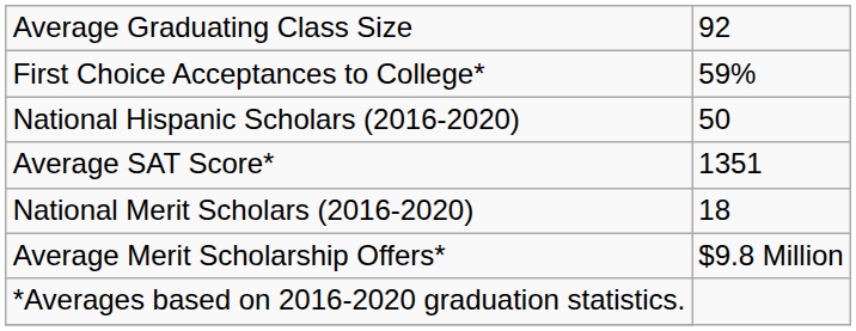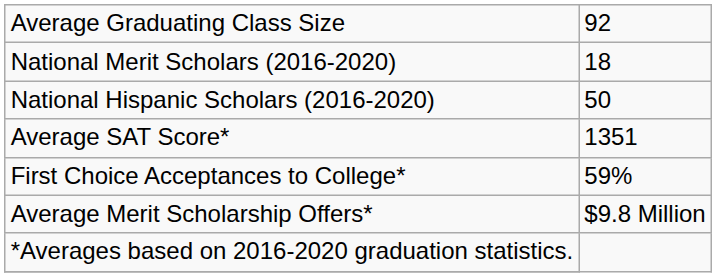 <table style=float:RIGHT; "text-align:center; font-size:85%; margin-left:2em; margin:auto;" class="wikitable">
 <tr>
 <td>Average Graduating Class Size</td>
 <td>92</td>
 </tr>
 <tr>
-<td>First Choice Acceptances to College*</td>
-<td>59%</td>
+<td>National Merit Scholars (2016-2020)</td>
+<td>18</td>
 </tr>
 <tr>
 <td>National Hispanic Scholars (2016-2020)</td>
 <td>50</td>
 </tr>
 <tr>
 <td>Average SAT Score*</td>
 <td>1351</td>
 </tr>
 <tr>
-<td>National Merit Scholars (2016-2020)</td>
-<td>18</td>
+<td>First Choice Acceptances to College*</td>
+<td>59%</td>
 </tr>
 <tr>
 <td>Average Merit Scholarship Offers*</td>
 <td>$9.8 Million</td>
 </tr>
 <tr>
 <td>*Averages based on 2016-2020 graduation statistics.</td>
 </tr>
 <tr>
 </tr>
 </table>
